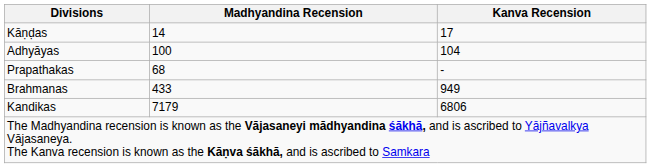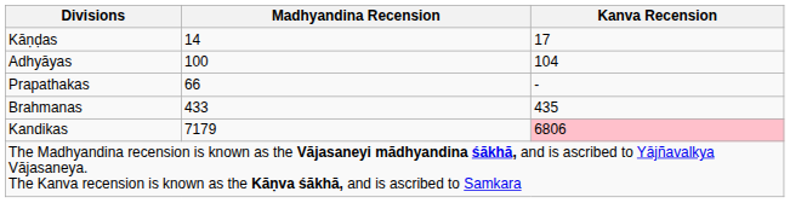 <table class="wikitable">
 <tr>
 <th>Divisions</th>
 <th>Madhyandina Recension</th>
 <th>Kanva Recension</th>
 </tr>
 <tr>
 <td>Kāṇḍas</td>
 <td>14</td>
 <td>17</td>
 </tr>
 <tr>
 <td>Adhyāyas</td>
 <td>100</td>
 <td>104</td>
 </tr>
 <tr>
 <td>Prapathakas</td>
-<td>68</td>
+<td>66</td>
 <td>-</td>
 </tr>
 <tr>
 <td>Brahmanas</td>
 <td>433</td>
-<td>949</td>
+<td>435</td>
 </tr>
 <tr>
 <td>Kandikas</td>
 <td>7179</td>
-<td>6806</td>
+<td style="background: pink;">6806</td>
 </tr>
 <tr>
 <td colspan="3">The Madhyandina recension is known as the <strong>Vājasaneyi mādhyandina <a href='#'>śākhā</a>,</strong> and is ascribed to <a href='#'>Yājñavalkya</a> Vājasaneya.<br>The Kanva recension is known as the <strong>Kāṇva śākhā,</strong> and is ascribed to <a href='#'>Samkara</a></td>
 </tr>
 </table>
